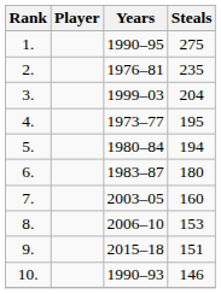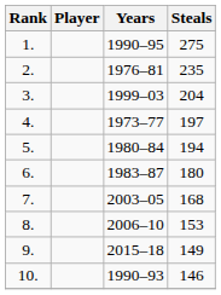 <table class="wikitable sortable" style="text-align:center">
 <tr>
 <th>Rank</th>
 <th>Player</th>
 <th>Years</th>
 <th>Steals</th>
 </tr>
 <tr>
 <td>1.</td>
 <td></td>
 <td>1990–95</td>
 <td>275</td>
 </tr>
 <tr>
 <td>2.</td>
 <td></td>
 <td>1976–81</td>
 <td>235</td>
 </tr>
 <tr>
 <td>3.</td>
 <td></td>
 <td>1999–03</td>
 <td>204</td>
 </tr>
 <tr>
 <td>4.</td>
 <td></td>
 <td>1973–77</td>
-<td>195</td>
+<td>197</td>
 </tr>
 <tr>
 <td>5.</td>
 <td></td>
 <td>1980–84</td>
 <td>194</td>
 </tr>
 <tr>
 <td>6.</td>
 <td></td>
 <td>1983–87</td>
 <td>180</td>
 </tr>
 <tr>
 <td>7.</td>
 <td></td>
 <td>2003–05</td>
-<td>160</td>
+<td>168</td>
 </tr>
 <tr>
 <td>8.</td>
 <td></td>
 <td>2006–10</td>
 <td>153</td>
 </tr>
 <tr>
 <td>9.</td>
 <td></td>
 <td>2015–18</td>
-<td>151</td>
+<td>149</td>
 </tr>
 <tr>
 <td>10.</td>
 <td></td>
 <td>1990–93</td>
 <td>146</td>
 </tr>
 <tr>
 </tr>
 </table>
